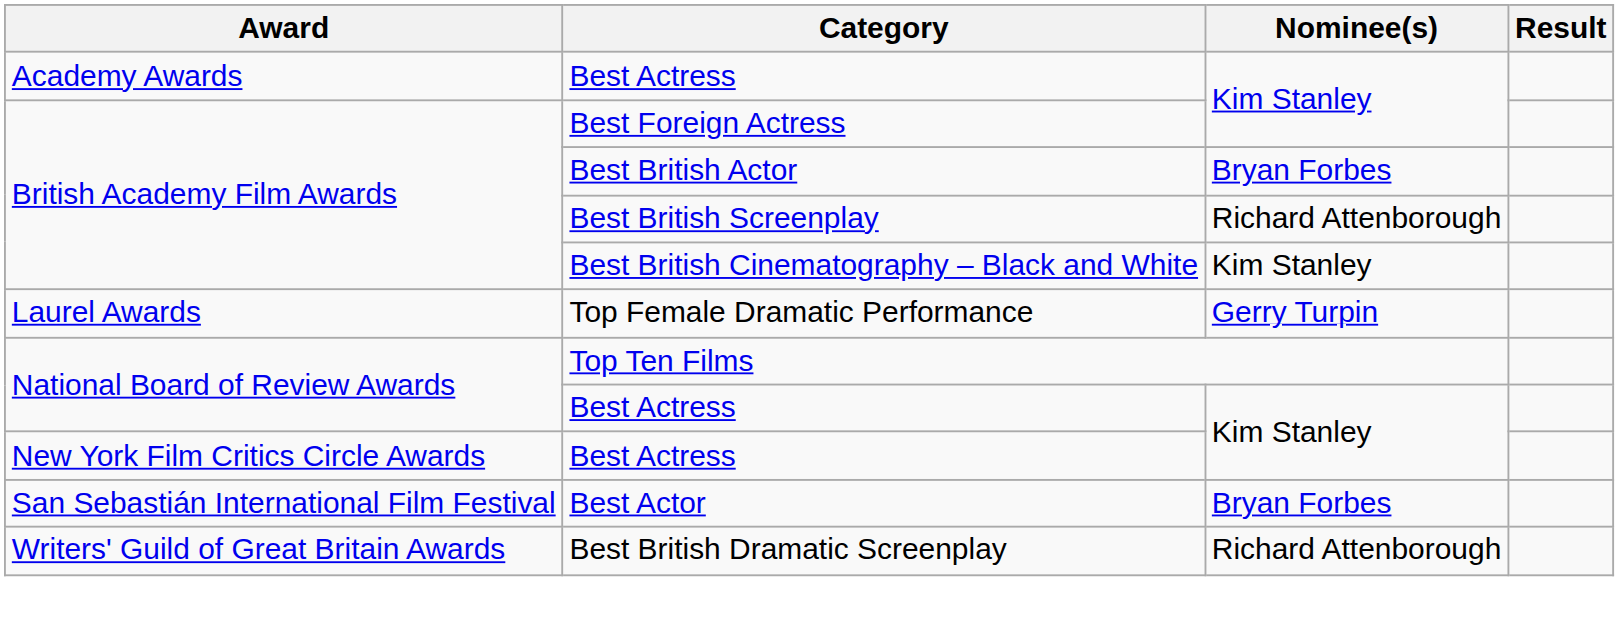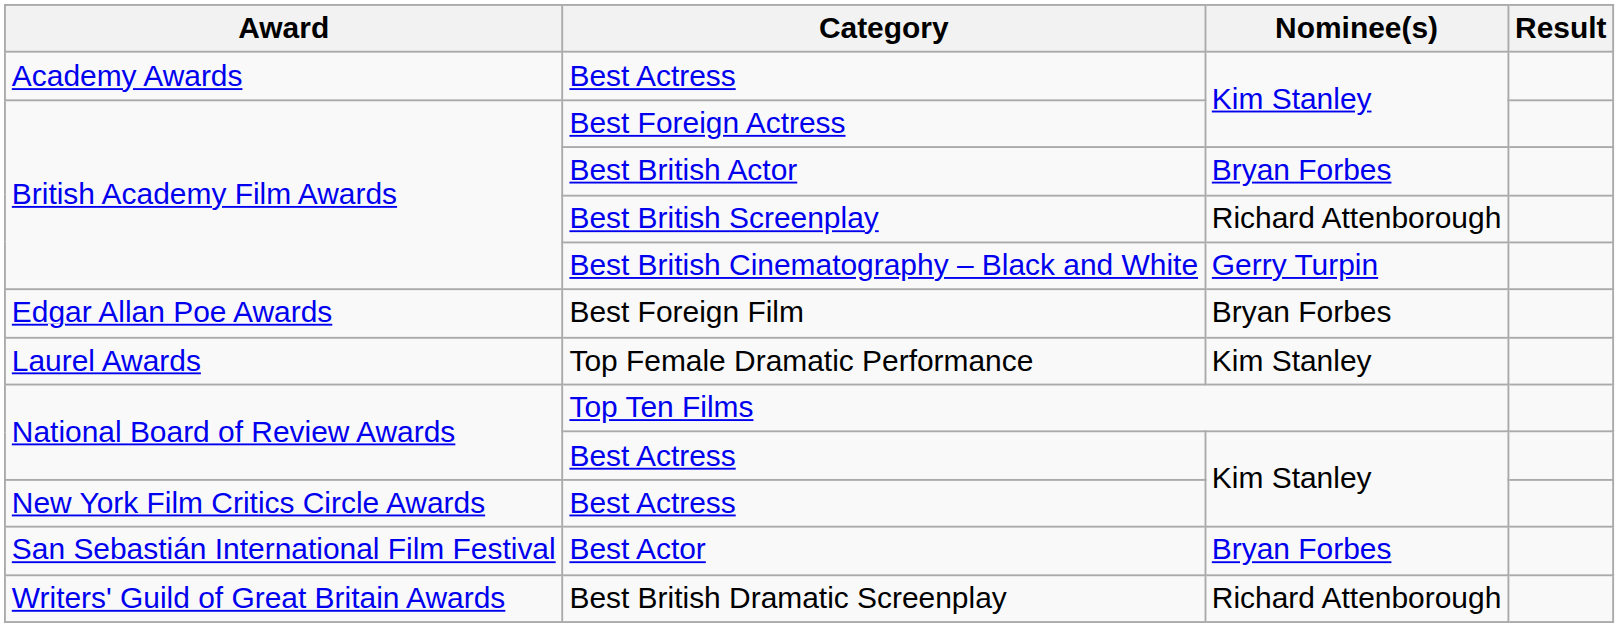 <table class="wikitable plainrowheaders">
 <tr>
 <th>Award</th>
 <th>Category</th>
 <th>Nominee(s)</th>
 <th>Result</th>
 </tr>
 <tr>
 <td><a href='#'>Academy Awards</a></td>
 <td><a href='#'>Best Actress</a></td>
 <td rowspan="2"><a href='#'>Kim Stanley</a></td>
 <td></td>
 </tr>
 <tr>
 <td rowspan="4"><a href='#'>British Academy Film Awards</a></td>
 <td><a href='#'>Best Foreign Actress</a></td>
 <td></td>
 </tr>
 <tr>
 <td><a href='#'>Best British Actor</a></td>
 <td><a href='#'>Bryan Forbes</a></td>
 <td></td>
 </tr>
 <tr>
 <td><a href='#'>Best British Screenplay</a></td>
 <td>Richard Attenborough</td>
 <td></td>
 </tr>
 <tr>
 <td><a href='#'>Best British Cinematography – Black and White</a></td>
-<td>Kim Stanley</td>
+<td><a href='#'>Gerry Turpin</a></td>
+<td></td>
+</tr>
+<tr>
+<td><a href='#'>Edgar Allan Poe Awards</a></td>
+<td>Best Foreign Film</td>
+<td>Bryan Forbes</td>
 <td></td>
 </tr>
 <tr>
 <td><a href='#'>Laurel Awards</a></td>
 <td>Top Female Dramatic Performance</td>
-<td><a href='#'>Gerry Turpin</a></td>
+<td>Kim Stanley</td>
 <td></td>
 </tr>
 <tr>
 <td rowspan="2"><a href='#'>National Board of Review Awards</a></td>
 <td colspan="2"><a href='#'>Top Ten Films</a></td>
 <td></td>
 </tr>
 <tr>
 <td><a href='#'>Best Actress</a></td>
 <td rowspan="2">Kim Stanley</td>
 <td></td>
 </tr>
 <tr>
 <td><a href='#'>New York Film Critics Circle Awards</a></td>
 <td><a href='#'>Best Actress</a></td>
 <td></td>
 </tr>
 <tr>
 <td><a href='#'>San Sebastián International Film Festival</a></td>
 <td><a href='#'>Best Actor</a></td>
 <td><a href='#'>Bryan Forbes</a></td>
 <td></td>
 </tr>
 <tr>
 <td><a href='#'>Writers' Guild of Great Britain Awards</a></td>
 <td>Best British Dramatic Screenplay</td>
 <td>Richard Attenborough</td>
 <td></td>
 </tr>
 </table>
